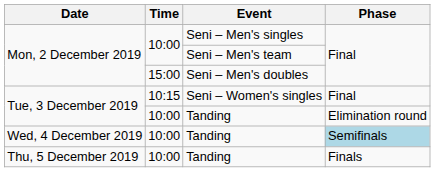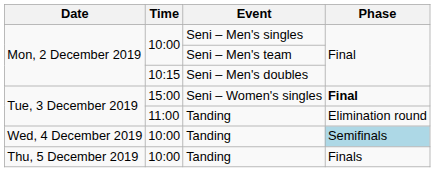 <table class="wikitable" style="text-align:left;">
 <tr>
 <th>Date</th>
 <th>Time</th>
 <th>Event</th>
 <th>Phase</th>
 </tr>
 <tr>
 <td rowspan=3>Mon, 2 December 2019</td>
 <td rowspan=2>10:00</td>
 <td>Seni – Men's singles</td>
 <td rowspan=3>Final</td>
 </tr>
 <tr>
 <td>Seni – Men's team</td>
 </tr>
 <tr>
-<td>15:00</td>
+<td>10:15</td>
 <td>Seni – Men's doubles</td>
 </tr>
 <tr>
 <td rowspan=2>Tue, 3 December 2019</td>
-<td>10:15</td>
+<td>15:00</td>
 <td>Seni – Women's singles</td>
-<td>Final</td>
+<td><strong>Final</strong></td>
 </tr>
 <tr>
-<td>10:00</td>
+<td>11:00</td>
 <td>Tanding</td>
 <td>Elimination round</td>
 </tr>
 <tr>
 <td>Wed, 4 December 2019</td>
 <td>10:00</td>
 <td>Tanding</td>
 <td style="background: lightblue;">Semifinals</td>
 </tr>
 <tr>
 <td>Thu, 5 December 2019</td>
 <td>10:00</td>
 <td>Tanding</td>
 <td>Finals</td>
 </tr>
 </table>
